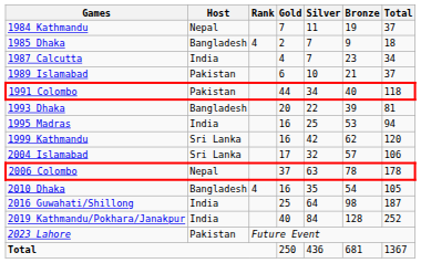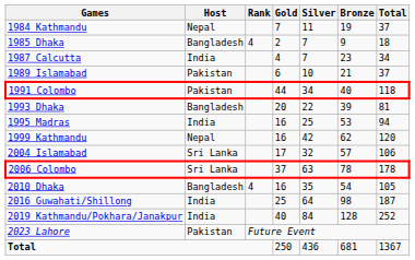 <table class="wikitable">
 <tr>
 <th>Games</th>
 <th>Host</th>
 <th>Rank</th>
 <th> Gold</th>
 <th> Silver</th>
 <th> Bronze</th>
 <th>Total</th>
 </tr>
 <tr>
 <td><a href='#'>1984 Kathmandu</a></td>
 <td> Nepal</td>
 <td></td>
 <td>7</td>
 <td>11</td>
 <td>19</td>
 <td>37</td>
 </tr>
 <tr>
 <td><a href='#'>1985 Dhaka</a></td>
 <td> Bangladesh</td>
 <td>4</td>
 <td>2</td>
 <td>7</td>
 <td>9</td>
 <td>18</td>
 </tr>
 <tr>
 <td><a href='#'>1987 Calcutta</a></td>
 <td> India</td>
 <td></td>
 <td>4</td>
 <td>7</td>
 <td>23</td>
 <td>34</td>
 </tr>
 <tr>
 <td><a href='#'>1989 Islamabad</a></td>
 <td> Pakistan</td>
 <td></td>
 <td>6</td>
 <td>10</td>
 <td>21</td>
 <td>37</td>
 </tr>
 <tr style="border: 3px solid red">
 <td><a href='#'>1991 Colombo</a></td>
 <td> Pakistan</td>
 <td></td>
 <td>44</td>
 <td>34</td>
 <td>40</td>
 <td>118</td>
 </tr>
 <tr>
 <td><a href='#'>1993 Dhaka</a></td>
 <td> Bangladesh</td>
 <td></td>
 <td>20</td>
 <td>22</td>
 <td>39</td>
 <td>81</td>
 </tr>
 <tr>
 <td><a href='#'>1995 Madras</a></td>
 <td> India</td>
 <td></td>
 <td>16</td>
 <td>25</td>
 <td>53</td>
 <td>94</td>
 </tr>
 <tr>
 <td><a href='#'>1999 Kathmandu</a></td>
-<td> Sri Lanka</td>
+<td> Nepal</td>
 <td></td>
 <td>16</td>
 <td>42</td>
 <td>62</td>
 <td>120</td>
 </tr>
 <tr>
 <td><a href='#'>2004 Islamabad</a></td>
 <td> Sri Lanka</td>
 <td></td>
 <td>17</td>
 <td>32</td>
 <td>57</td>
 <td>106</td>
 </tr>
 <tr style="border: 3px solid red">
 <td><a href='#'>2006 Colombo</a></td>
-<td> Nepal</td>
+<td> Sri Lanka</td>
 <td></td>
 <td>37</td>
 <td>63</td>
 <td>78</td>
 <td>178</td>
 </tr>
 <tr>
 <td><a href='#'>2010 Dhaka</a></td>
 <td> Bangladesh</td>
 <td>4</td>
 <td>16</td>
 <td>35</td>
 <td>54</td>
 <td>105</td>
 </tr>
 <tr>
 <td><a href='#'>2016 Guwahati/Shillong</a></td>
 <td> India</td>
 <td></td>
 <td>25</td>
 <td>64</td>
 <td>98</td>
 <td>187</td>
 </tr>
 <tr>
 <td><a href='#'>2019 Kathmandu/Pokhara/Janakpur</a></td>
 <td> India</td>
 <td></td>
 <td>40</td>
 <td>84</td>
 <td>128</td>
 <td>252</td>
 </tr>
 <tr>
 <td><em><a href='#'>2023 Lahore</a></em></td>
 <td> Pakistan</td>
 <td colspan="5"><em>Future Event</em></td>
 </tr>
 <tr>
 <td colspan="3"><strong>Total</strong></td>
 <td>250</td>
 <td>436</td>
 <td>681</td>
 <td>1367</td>
 </tr>
 </table>
